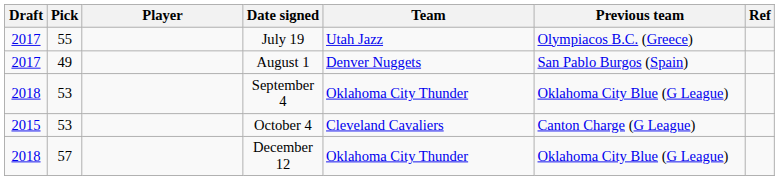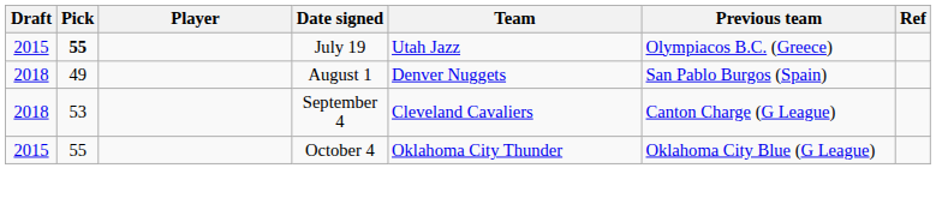 <table class="wikitable sortable" style="text-align:left">
 <tr>
 <th style="width:40px">Draft</th>
 <th style="width:30px">Pick</th>
 <th style="width:170px">Player</th>
 <th style="width:80px">Date signed</th>
 <th style="width:225px">Team</th>
 <th style="width:225px">Previous team</th>
 <th class="unsortbale">Ref</th>
 </tr>
 <tr>
-<td align="center"><a href='#'>2017</a></td>
-<td align="center">55</td>
+<td align="center"><a href='#'>2015</a></td>
+<td align="center"><strong>55</strong></td>
 <td align="left"></td>
 <td style="text-align:center">July 19</td>
 <td><a href='#'>Utah Jazz</a></td>
 <td><a href='#'>Olympiacos B.C.</a> (<a href='#'>Greece</a>)</td>
 <td align="center"></td>
 </tr>
 <tr>
-<td align="center"><a href='#'>2017</a></td>
+<td align="center"><a href='#'>2018</a></td>
 <td align="center">49</td>
 <td align="left"></td>
 <td style="text-align:center">August 1</td>
 <td><a href='#'>Denver Nuggets</a></td>
 <td><a href='#'>San Pablo Burgos</a> (<a href='#'>Spain</a>)</td>
 <td align="center"></td>
 </tr>
 <tr>
 <td align="center"><a href='#'>2018</a></td>
 <td align="center">53</td>
 <td align="left"></td>
 <td style="text-align:center">September 4</td>
-<td><a href='#'>Oklahoma City Thunder</a></td>
-<td><a href='#'>Oklahoma City Blue</a> (<a href='#'>G League</a>)</td>
-<td align="center"></td>
-</tr>
-<tr>
-<td align="center"><a href='#'>2015</a></td>
-<td align="center">53</td>
-<td align="left"></td>
-<td style="text-align:center">October 4</td>
 <td><a href='#'>Cleveland Cavaliers</a></td>
 <td><a href='#'>Canton Charge</a> (<a href='#'>G League</a>)</td>
 <td align="center"></td>
 </tr>
 <tr>
-<td align="center"><a href='#'>2018</a></td>
-<td align="center">57</td>
+<td align="center"><a href='#'>2015</a></td>
+<td align="center">55</td>
 <td align="left"></td>
-<td style="text-align:center">December 12</td>
+<td style="text-align:center">October 4</td>
 <td><a href='#'>Oklahoma City Thunder</a></td>
 <td><a href='#'>Oklahoma City Blue</a> (<a href='#'>G League</a>)</td>
 <td align="center"></td>
 </tr>
 </table>
